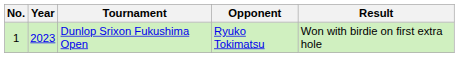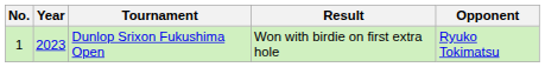 <table class="wikitable" style="font-size:95%;">
 <tr>
 <th>No.</th>
 <th>Year</th>
 <th>Tournament</th>
+<th>Result</th>
 <th>Opponent</th>
-<th>Result</th>
 </tr>
 <tr style="background:#D0F0C0;">
 <td align=center>1</td>
 <td><a href='#'>2023</a></td>
 <td><a href='#'>Dunlop Srixon Fukushima Open</a></td>
+<td>Won with birdie on first extra hole</td>
 <td> <a href='#'>Ryuko Tokimatsu</a></td>
-<td>Won with birdie on first extra hole</td>
 </tr>
 </table>
